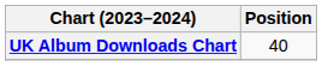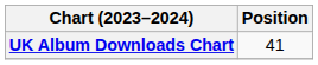 <table class="wikitable sortable plainrowheaders">
 <tr>
 <th>Chart (2023–2024)</th>
 <th>Position</th>
 </tr>
 <tr>
 <th scope="row"><a href='#'>UK Album Downloads Chart</a></th>
-<td align="center">40</td>
+<td align="center">41</td>
 </tr>
 <tr>
 </tr>
 </table>
